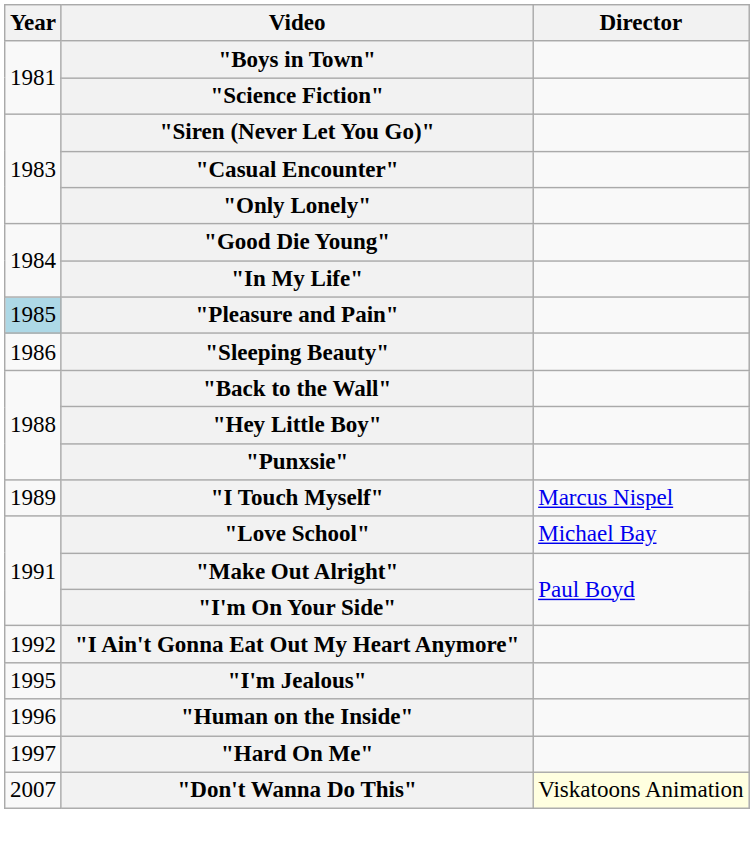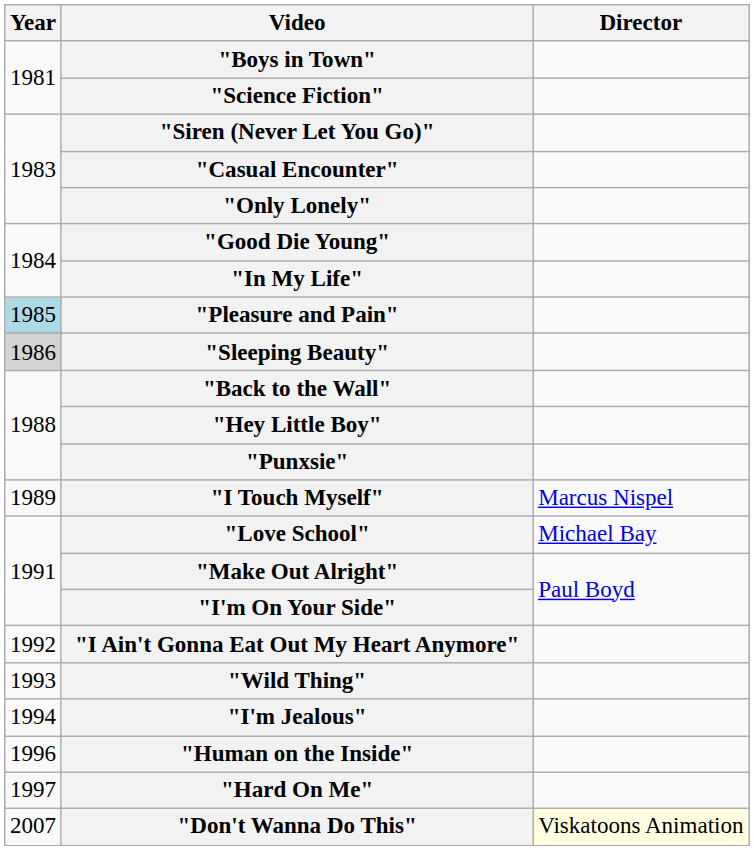 <table class="wikitable plainrowheaders">
 <tr>
 <th>Year</th>
 <th style="width:20em;">Video</th>
 <th>Director</th>
 </tr>
 <tr>
 <td rowspan="2">1981</td>
 <th scope="row">"Boys in Town"</th>
 <td></td>
 </tr>
 <tr>
 <th scope="row">"Science Fiction"</th>
 <td></td>
 </tr>
 <tr>
 <td rowspan="3">1983</td>
 <th scope="row">"Siren (Never Let You Go)"</th>
 <td></td>
 </tr>
 <tr>
 <th scope="row">"Casual Encounter"</th>
 <td></td>
 </tr>
 <tr>
 <th scope="row">"Only Lonely"</th>
 <td></td>
 </tr>
 <tr>
 <td rowspan="2">1984</td>
 <th scope="row">"Good Die Young"</th>
 <td></td>
 </tr>
 <tr>
 <th scope="row">"In My Life"</th>
 <td></td>
 </tr>
 <tr>
 <td style="background: lightblue;">1985</td>
 <th scope="row">"Pleasure and Pain"</th>
 <td></td>
 </tr>
 <tr>
-<td>1986</td>
+<td style="background: lightgrey;">1986</td>
 <th scope="row">"Sleeping Beauty"</th>
 <td></td>
 </tr>
 <tr>
 <td rowspan="3">1988</td>
 <th scope="row">"Back to the Wall"</th>
 <td></td>
 </tr>
 <tr>
 <th scope="row">"Hey Little Boy"</th>
 <td></td>
 </tr>
 <tr>
 <th scope="row">"Punxsie"</th>
 <td></td>
 </tr>
 <tr>
 <td>1989</td>
 <th scope="row">"I Touch Myself"</th>
 <td><a href='#'>Marcus Nispel</a></td>
 </tr>
 <tr>
 <td rowspan="3">1991</td>
 <th scope="row">"Love School"</th>
 <td><a href='#'>Michael Bay</a></td>
 </tr>
 <tr>
 <th scope="row">"Make Out Alright"</th>
 <td rowspan="2"><a href='#'>Paul Boyd</a></td>
 </tr>
 <tr>
 <th scope="row">"I'm On Your Side"</th>
 </tr>
 <tr>
 <td>1992</td>
 <th scope="row">"I Ain't Gonna Eat Out My Heart Anymore"</th>
 <td></td>
 </tr>
 <tr>
-<td>1995</td>
+<td>1993</td>
+<th scope="row">"Wild Thing"</th>
+<td></td>
+</tr>
+<tr>
+<td>1994</td>
 <th scope="row">"I'm Jealous"</th>
 <td></td>
 </tr>
 <tr>
 <td>1996</td>
 <th scope="row">"Human on the Inside"</th>
 <td></td>
 </tr>
 <tr>
 <td>1997</td>
 <th scope="row">"Hard On Me"</th>
 <td></td>
 </tr>
 <tr>
 <td>2007</td>
 <th scope="row">"Don't Wanna Do This"</th>
 <td style="background: lightyellow;">Viskatoons Animation</td>
 </tr>
 </table>
